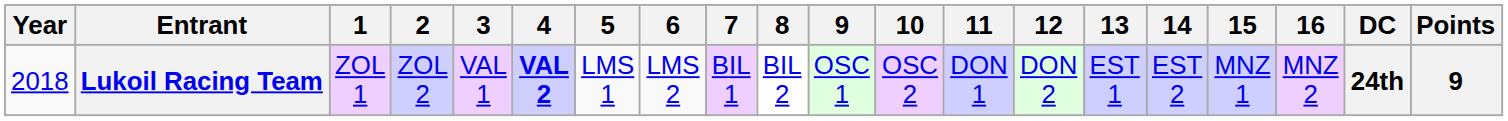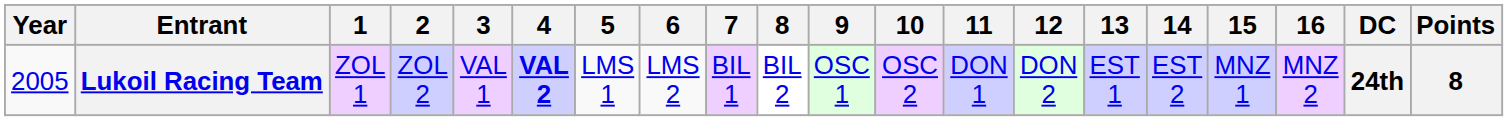 <table class="wikitable" style="text-align:center; font-size:85%">
 <tr>
 <th>Year</th>
 <th>Entrant</th>
 <th>1</th>
 <th>2</th>
 <th>3</th>
 <th>4</th>
 <th>5</th>
 <th>6</th>
 <th>7</th>
 <th>8</th>
 <th>9</th>
 <th>10</th>
 <th>11</th>
 <th>12</th>
 <th>13</th>
 <th>14</th>
 <th>15</th>
 <th>16</th>
 <th>DC</th>
 <th>Points</th>
 </tr>
 <tr>
-<td><a href='#'>2018</a></td>
+<td><a href='#'>2005</a></td>
 <th nowrap><a href='#'>Lukoil Racing Team</a></th>
 <td style="background:#efcfff;"><a href='#'>ZOL<br>1</a><br></td>
 <td style="background:#cfcfff;"><a href='#'>ZOL<br>2</a><br></td>
 <td style="background:#efcfff;"><a href='#'>VAL<br>1</a><br></td>
 <td style="background:#cfcfff;"><strong><a href='#'>VAL<br>2</a><br></strong></td>
 <td style="background:#;"><a href='#'>LMS<br>1</a></td>
 <td style="background:#;"><a href='#'>LMS<br>2</a></td>
 <td style="background:#efcfff;"><a href='#'>BIL<br>1</a><br></td>
 <td style="background:#ffffff;"><a href='#'>BIL<br>2</a><br></td>
 <td style="background:#dfffdf;"><a href='#'>OSC<br>1</a><br></td>
 <td style="background:#efcfff;"><a href='#'>OSC<br>2</a><br></td>
 <td style="background:#cfcfff;"><a href='#'>DON<br>1</a><br></td>
 <td style="background:#dfffdf;"><a href='#'>DON<br>2</a><br></td>
 <td style="background:#cfcfff;"><a href='#'>EST<br>1</a><br></td>
 <td style="background:#cfcfff;"><a href='#'>EST<br>2</a><br></td>
 <td style="background:#cfcfff;"><a href='#'>MNZ<br>1</a><br></td>
 <td style="background:#efcfff;"><a href='#'>MNZ<br>2</a><br></td>
 <th>24th</th>
-<th>9</th>
+<th>8</th>
 </tr>
 </table>
